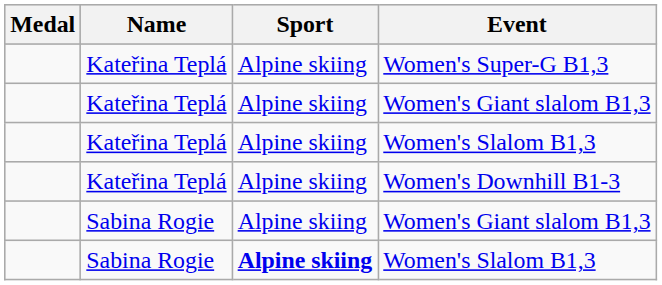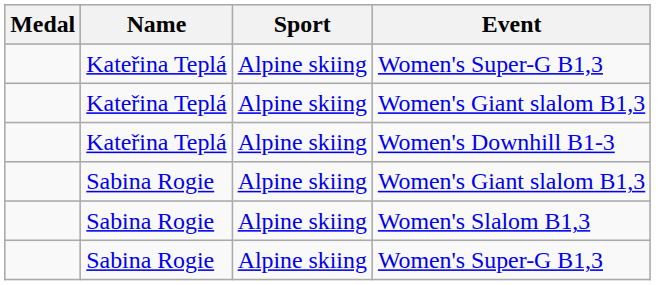 <table class="wikitable sortable" style="font-size:95%">
 <tr>
 <th>Medal</th>
 <th>Name</th>
 <th>Sport</th>
 <th>Event</th>
 </tr>
 <tr>
 <td></td>
 <td><a href='#'>Kateřina Teplá</a></td>
 <td><a href='#'>Alpine skiing</a></td>
 <td><a href='#'>Women's Super-G B1,3</a></td>
 </tr>
 <tr>
 <td></td>
 <td><a href='#'>Kateřina Teplá</a></td>
 <td><a href='#'>Alpine skiing</a></td>
 <td><a href='#'>Women's Giant slalom B1,3</a></td>
 </tr>
 <tr>
 <td></td>
 <td><a href='#'>Kateřina Teplá</a></td>
 <td><a href='#'>Alpine skiing</a></td>
-<td><a href='#'>Women's Slalom B1,3</a></td>
-</tr>
-<tr>
-<td></td>
-<td><a href='#'>Kateřina Teplá</a></td>
-<td><a href='#'>Alpine skiing</a></td>
 <td><a href='#'>Women's Downhill B1-3</a></td>
 </tr>
 <tr>
 <td></td>
 <td><a href='#'>Sabina Rogie</a></td>
 <td><a href='#'>Alpine skiing</a></td>
 <td><a href='#'>Women's Giant slalom B1,3</a></td>
 </tr>
 <tr>
 <td></td>
 <td><a href='#'>Sabina Rogie</a></td>
-<td><strong><a href='#'>Alpine skiing</a></strong></td>
+<td><a href='#'>Alpine skiing</a></td>
 <td><a href='#'>Women's Slalom B1,3</a></td>
 </tr>
+<tr>
+<td></td>
+<td><a href='#'>Sabina Rogie</a></td>
+<td><a href='#'>Alpine skiing</a></td>
+<td><a href='#'>Women's Super-G B1,3</a></td>
+</tr>
 </table>
